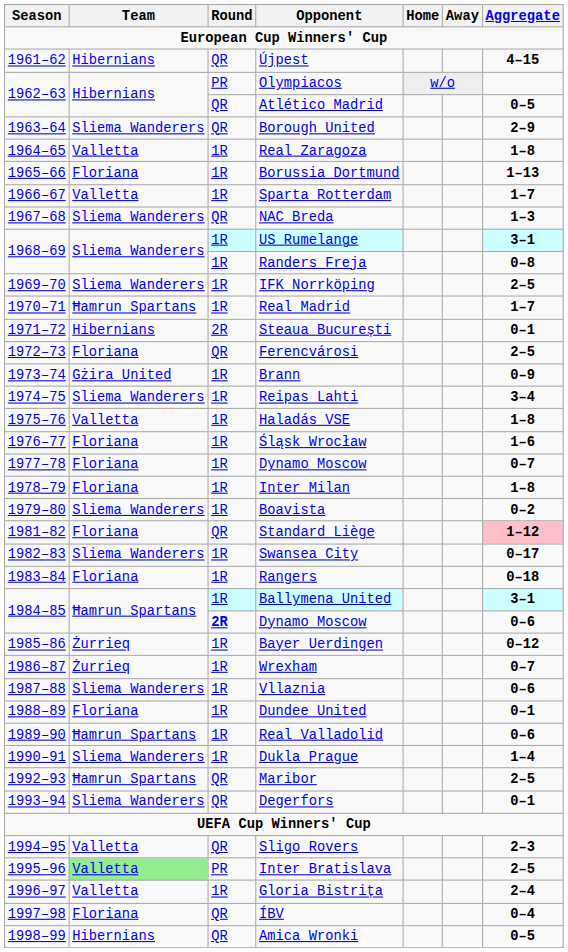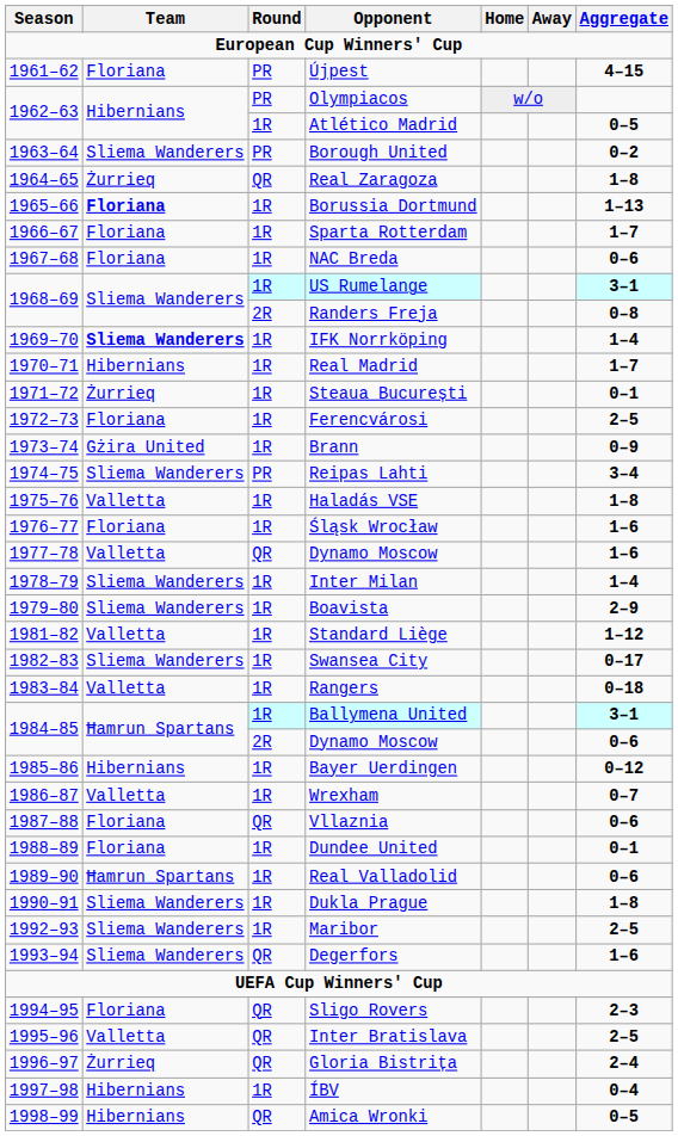 <table class="wikitable">
 <tr>
 <th>Season</th>
 <th>Team</th>
 <th>Round</th>
 <th>Opponent</th>
 <th>Home</th>
 <th>Away</th>
 <th><a href='#'>Aggregate</a></th>
 </tr>
 <tr>
 <td colspan="7" align="center"><strong>European Cup Winners' Cup</strong></td>
 </tr>
 <tr>
 <td><a href='#'>1961–62</a></td>
-<td><a href='#'>Hibernians</a></td>
-<td><a href='#'>QR</a></td>
+<td><a href='#'>Floriana</a></td>
+<td><a href='#'>PR</a></td>
 <td> <a href='#'>Újpest</a></td>
 <td></td>
 <td></td>
 <td align="center"><strong>4–15</strong></td>
 </tr>
 <tr>
 <td rowspan="2"><a href='#'>1962–63</a></td>
 <td rowspan="2"><a href='#'>Hibernians</a></td>
 <td><a href='#'>PR</a></td>
 <td> <a href='#'>Olympiacos</a></td>
 <td colspan=2 align="center" bgcolor="#eeeeee"><a href='#'>w/o</a></td>
 <td></td>
 </tr>
 <tr>
-<td><a href='#'>QR</a></td>
+<td><a href='#'>1R</a></td>
 <td> <a href='#'>Atlético Madrid</a></td>
 <td></td>
 <td></td>
 <td align="center"><strong>0–5</strong></td>
 </tr>
 <tr>
 <td><a href='#'>1963–64</a></td>
 <td><a href='#'>Sliema Wanderers</a></td>
-<td><a href='#'>QR</a></td>
+<td><a href='#'>PR</a></td>
 <td> <a href='#'>Borough United</a></td>
 <td></td>
 <td></td>
-<td align="center"><strong>2–9</strong></td>
+<td align="center"><strong>0–2</strong></td>
 </tr>
 <tr>
 <td><a href='#'>1964–65</a></td>
-<td><a href='#'>Valletta</a></td>
-<td><a href='#'>1R</a></td>
+<td><a href='#'>Żurrieq</a></td>
+<td><a href='#'>QR</a></td>
 <td> <a href='#'>Real Zaragoza</a></td>
 <td></td>
 <td></td>
 <td align="center"><strong>1–8</strong></td>
 </tr>
 <tr>
 <td><a href='#'>1965–66</a></td>
-<td><a href='#'>Floriana</a></td>
+<td><strong><a href='#'>Floriana</a></strong></td>
 <td><a href='#'>1R</a></td>
 <td> <a href='#'>Borussia Dortmund</a></td>
 <td></td>
 <td></td>
 <td align="center"><strong>1–13</strong></td>
 </tr>
 <tr>
 <td><a href='#'>1966–67</a></td>
-<td><a href='#'>Valletta</a></td>
+<td><a href='#'>Floriana</a></td>
 <td><a href='#'>1R</a></td>
 <td> <a href='#'>Sparta Rotterdam</a></td>
 <td></td>
 <td></td>
 <td align="center"><strong>1–7</strong></td>
 </tr>
 <tr>
 <td><a href='#'>1967–68</a></td>
-<td><a href='#'>Sliema Wanderers</a></td>
-<td><a href='#'>QR</a></td>
+<td><a href='#'>Floriana</a></td>
+<td><a href='#'>1R</a></td>
 <td> <a href='#'>NAC Breda</a></td>
 <td></td>
 <td></td>
-<td align="center"><strong>1–3</strong></td>
+<td align="center"><strong>0–6</strong></td>
 </tr>
 <tr>
 <td rowspan="2"><a href='#'>1968–69</a></td>
 <td rowspan="2"><a href='#'>Sliema Wanderers</a></td>
 <td style="background-color:#CFF"><a href='#'>1R</a></td>
 <td style="background-color:#CFF"> <a href='#'>US Rumelange</a></td>
 <td></td>
 <td></td>
 <td align=center style="background-color:#CFF"><strong>3–1</strong></td>
 </tr>
 <tr>
-<td><a href='#'>1R</a></td>
+<td><a href='#'>2R</a></td>
 <td> <a href='#'>Randers Freja</a></td>
 <td></td>
 <td></td>
 <td align="center"><strong>0–8</strong></td>
 </tr>
 <tr>
 <td><a href='#'>1969–70</a></td>
-<td><a href='#'>Sliema Wanderers</a></td>
+<td><strong><a href='#'>Sliema Wanderers</a></strong></td>
 <td><a href='#'>1R</a></td>
 <td> <a href='#'>IFK Norrköping</a></td>
 <td></td>
 <td></td>
-<td align="center"><strong>2–5</strong></td>
+<td align="center"><strong>1–4</strong></td>
 </tr>
 <tr>
 <td><a href='#'>1970–71</a></td>
-<td><a href='#'>Ħamrun Spartans</a></td>
+<td><a href='#'>Hibernians</a></td>
 <td><a href='#'>1R</a></td>
 <td> <a href='#'>Real Madrid</a></td>
 <td></td>
 <td></td>
 <td align="center"><strong>1–7</strong></td>
 </tr>
 <tr>
 <td><a href='#'>1971–72</a></td>
-<td><a href='#'>Hibernians</a></td>
-<td><a href='#'>2R</a></td>
+<td><a href='#'>Żurrieq</a></td>
+<td><a href='#'>1R</a></td>
 <td> <a href='#'>Steaua București</a></td>
 <td></td>
 <td></td>
 <td align="center"><strong>0–1</strong></td>
 </tr>
 <tr>
 <td><a href='#'>1972–73</a></td>
 <td><a href='#'>Floriana</a></td>
-<td><a href='#'>QR</a></td>
+<td><a href='#'>1R</a></td>
 <td> <a href='#'>Ferencvárosi</a></td>
 <td></td>
 <td></td>
 <td align="center"><strong>2–5</strong></td>
 </tr>
 <tr>
 <td><a href='#'>1973–74</a></td>
 <td><a href='#'>Gżira United</a></td>
 <td><a href='#'>1R</a></td>
 <td> <a href='#'>Brann</a></td>
 <td></td>
 <td></td>
 <td align="center"><strong>0–9</strong></td>
 </tr>
 <tr>
 <td><a href='#'>1974–75</a></td>
 <td><a href='#'>Sliema Wanderers</a></td>
-<td><a href='#'>1R</a></td>
+<td><a href='#'>PR</a></td>
 <td> <a href='#'>Reipas Lahti</a></td>
 <td></td>
 <td></td>
 <td align="center"><strong>3–4</strong></td>
 </tr>
 <tr>
 <td><a href='#'>1975–76</a></td>
 <td><a href='#'>Valletta</a></td>
 <td><a href='#'>1R</a></td>
 <td> <a href='#'>Haladás VSE</a></td>
 <td></td>
 <td></td>
 <td align="center"><strong>1–8</strong></td>
 </tr>
 <tr>
 <td><a href='#'>1976–77</a></td>
 <td><a href='#'>Floriana</a></td>
 <td><a href='#'>1R</a></td>
 <td> <a href='#'>Śląsk Wrocław</a></td>
 <td></td>
 <td></td>
 <td align="center"><strong>1–6</strong></td>
 </tr>
 <tr>
 <td><a href='#'>1977–78</a></td>
-<td><a href='#'>Floriana</a></td>
-<td><a href='#'>1R</a></td>
+<td><a href='#'>Valletta</a></td>
+<td><a href='#'>QR</a></td>
 <td> <a href='#'>Dynamo Moscow</a></td>
 <td></td>
 <td></td>
-<td align="center"><strong>0–7</strong></td>
+<td align="center"><strong>1–6</strong></td>
 </tr>
 <tr>
 <td><a href='#'>1978–79</a></td>
-<td><a href='#'>Floriana</a></td>
+<td><a href='#'>Sliema Wanderers</a></td>
 <td><a href='#'>1R</a></td>
 <td> <a href='#'>Inter Milan</a></td>
 <td></td>
 <td></td>
-<td align="center"><strong>1–8</strong></td>
+<td align="center"><strong>1–4</strong></td>
 </tr>
 <tr>
 <td><a href='#'>1979–80</a></td>
 <td><a href='#'>Sliema Wanderers</a></td>
 <td><a href='#'>1R</a></td>
 <td> <a href='#'>Boavista</a></td>
 <td></td>
 <td></td>
-<td align="center"><strong>0–2</strong></td>
+<td align="center"><strong>2–9</strong></td>
 </tr>
 <tr>
 <td><a href='#'>1981–82</a></td>
-<td><a href='#'>Floriana</a></td>
-<td><a href='#'>QR</a></td>
+<td><a href='#'>Valletta</a></td>
+<td><a href='#'>1R</a></td>
 <td> <a href='#'>Standard Liège</a></td>
 <td></td>
 <td></td>
-<td align="center" style="background: pink;"><strong>1–12</strong></td>
+<td align="center"><strong>1–12</strong></td>
 </tr>
 <tr>
 <td><a href='#'>1982–83</a></td>
 <td><a href='#'>Sliema Wanderers</a></td>
 <td><a href='#'>1R</a></td>
 <td> <a href='#'>Swansea City</a></td>
 <td></td>
 <td></td>
 <td align="center"><strong>0–17</strong></td>
 </tr>
 <tr>
 <td><a href='#'>1983–84</a></td>
-<td><a href='#'>Floriana</a></td>
+<td><a href='#'>Valletta</a></td>
 <td><a href='#'>1R</a></td>
 <td> <a href='#'>Rangers</a></td>
 <td></td>
 <td></td>
 <td align="center"><strong>0–18</strong></td>
 </tr>
 <tr>
 <td rowspan="2"><a href='#'>1984–85</a></td>
 <td rowspan="2"><a href='#'>Ħamrun Spartans</a></td>
 <td style="background-color:#CFF"><a href='#'>1R</a></td>
 <td style="background-color:#CFF"> <a href='#'>Ballymena United</a></td>
 <td></td>
 <td></td>
 <td align=center style="background-color:#CFF"><strong>3–1</strong></td>
 </tr>
 <tr>
-<td><strong><a href='#'>2R</a></strong></td>
+<td><a href='#'>2R</a></td>
 <td> <a href='#'>Dynamo Moscow</a></td>
 <td></td>
 <td></td>
 <td align="center"><strong>0–6</strong></td>
 </tr>
 <tr>
 <td><a href='#'>1985–86</a></td>
-<td><a href='#'>Żurrieq</a></td>
+<td><a href='#'>Hibernians</a></td>
 <td><a href='#'>1R</a></td>
 <td> <a href='#'>Bayer Uerdingen</a></td>
 <td></td>
 <td></td>
 <td align="center"><strong>0–12</strong></td>
 </tr>
 <tr>
 <td><a href='#'>1986–87</a></td>
-<td><a href='#'>Żurrieq</a></td>
+<td><a href='#'>Valletta</a></td>
 <td><a href='#'>1R</a></td>
 <td> <a href='#'>Wrexham</a></td>
 <td></td>
 <td></td>
 <td align="center"><strong>0–7</strong></td>
 </tr>
 <tr>
 <td><a href='#'>1987–88</a></td>
-<td><a href='#'>Sliema Wanderers</a></td>
-<td><a href='#'>1R</a></td>
+<td><a href='#'>Floriana</a></td>
+<td><a href='#'>QR</a></td>
 <td> <a href='#'>Vllaznia</a></td>
 <td></td>
 <td></td>
 <td align="center"><strong>0–6</strong></td>
 </tr>
 <tr>
 <td><a href='#'>1988–89</a></td>
 <td><a href='#'>Floriana</a></td>
 <td><a href='#'>1R</a></td>
 <td> <a href='#'>Dundee United</a></td>
 <td></td>
 <td></td>
 <td align="center"><strong>0–1</strong></td>
 </tr>
 <tr>
 <td><a href='#'>1989–90</a></td>
 <td><a href='#'>Ħamrun Spartans</a></td>
 <td><a href='#'>1R</a></td>
 <td> <a href='#'>Real Valladolid</a></td>
 <td></td>
 <td></td>
 <td align="center"><strong>0–6</strong></td>
 </tr>
 <tr>
 <td><a href='#'>1990–91</a></td>
 <td><a href='#'>Sliema Wanderers</a></td>
 <td><a href='#'>1R</a></td>
 <td> <a href='#'>Dukla Prague</a></td>
 <td></td>
 <td></td>
-<td align="center"><strong>1–4</strong></td>
+<td align="center"><strong>1–8</strong></td>
 </tr>
 <tr>
 <td><a href='#'>1992–93</a></td>
-<td><a href='#'>Ħamrun Spartans</a></td>
-<td><a href='#'>QR</a></td>
+<td><a href='#'>Sliema Wanderers</a></td>
+<td><a href='#'>1R</a></td>
 <td> <a href='#'>Maribor</a></td>
 <td></td>
 <td></td>
 <td align="center"><strong>2–5</strong></td>
 </tr>
 <tr>
 <td><a href='#'>1993–94</a></td>
 <td><a href='#'>Sliema Wanderers</a></td>
 <td><a href='#'>QR</a></td>
 <td> <a href='#'>Degerfors</a></td>
 <td></td>
 <td></td>
-<td align="center"><strong>0–1</strong></td>
+<td align="center"><strong>1–6</strong></td>
 </tr>
 <tr>
 <td colspan="7" align="center"><strong>UEFA Cup Winners' Cup</strong></td>
 </tr>
 <tr>
 <td><a href='#'>1994–95</a></td>
-<td><a href='#'>Valletta</a></td>
+<td><a href='#'>Floriana</a></td>
 <td><a href='#'>QR</a></td>
 <td> <a href='#'>Sligo Rovers</a></td>
 <td></td>
 <td></td>
 <td align="center"><strong>2–3</strong></td>
 </tr>
 <tr>
 <td><a href='#'>1995–96</a></td>
-<td style="background: lightgreen;"><a href='#'>Valletta</a></td>
-<td><a href='#'>PR</a></td>
+<td><a href='#'>Valletta</a></td>
+<td><a href='#'>QR</a></td>
 <td> <a href='#'>Inter Bratislava</a></td>
 <td></td>
 <td></td>
 <td align="center"><strong>2–5</strong></td>
 </tr>
 <tr>
 <td><a href='#'>1996–97</a></td>
-<td><a href='#'>Valletta</a></td>
-<td><a href='#'>1R</a></td>
+<td><a href='#'>Żurrieq</a></td>
+<td><a href='#'>QR</a></td>
 <td> <a href='#'>Gloria Bistrița</a></td>
 <td></td>
 <td></td>
 <td align="center"><strong>2–4</strong></td>
 </tr>
 <tr>
 <td><a href='#'>1997–98</a></td>
-<td><a href='#'>Floriana</a></td>
-<td><a href='#'>QR</a></td>
+<td><a href='#'>Hibernians</a></td>
+<td><a href='#'>1R</a></td>
 <td> <a href='#'>ÍBV</a></td>
 <td></td>
 <td></td>
 <td align="center"><strong>0–4</strong></td>
 </tr>
 <tr>
 <td><a href='#'>1998–99</a></td>
 <td><a href='#'>Hibernians</a></td>
 <td><a href='#'>QR</a></td>
 <td> <a href='#'>Amica Wronki</a></td>
 <td></td>
 <td></td>
 <td align="center"><strong>0–5</strong></td>
 </tr>
 <tr>
 </tr>
 </table>
